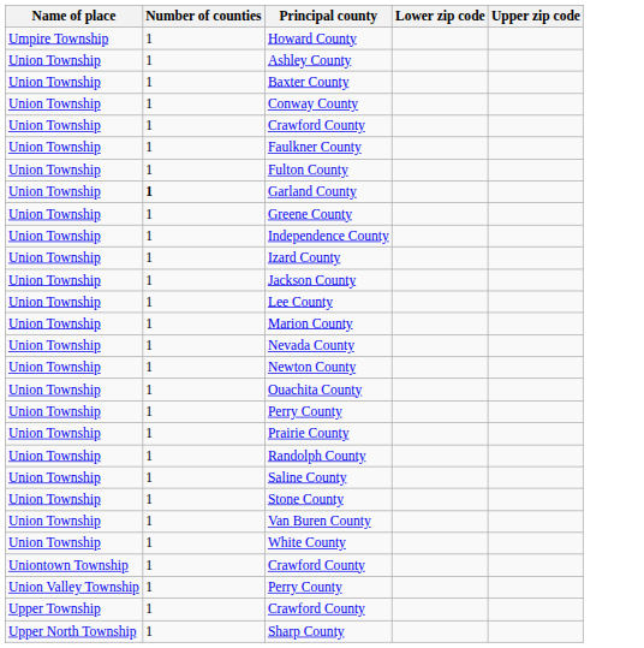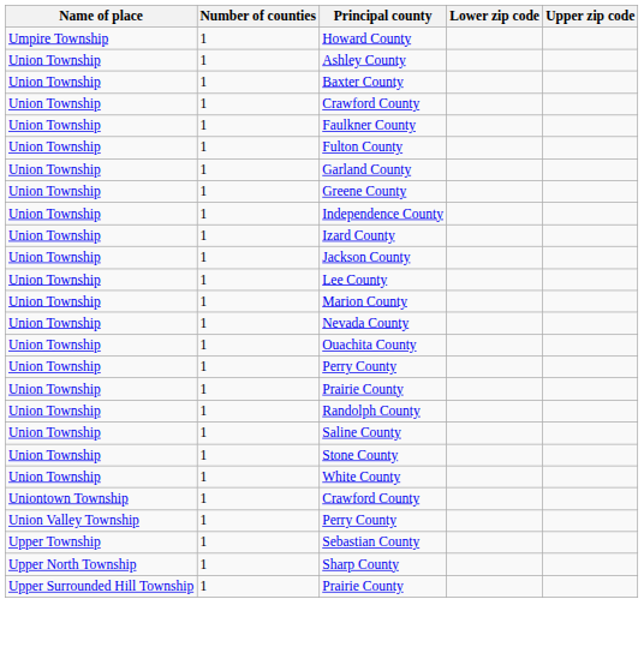 <table class="wikitable">
 <tr>
 <th>Name of place</th>
 <th>Number of counties</th>
 <th>Principal county</th>
 <th>Lower zip code</th>
 <th>Upper zip code</th>
 </tr>
 <tr>
 <td><a href='#'>Umpire Township</a></td>
 <td>1</td>
 <td><a href='#'>Howard County</a></td>
 <td> </td>
 <td> </td>
 </tr>
 <tr>
 <td><a href='#'>Union Township</a></td>
 <td>1</td>
 <td><a href='#'>Ashley County</a></td>
 <td> </td>
 <td> </td>
 </tr>
 <tr>
 <td><a href='#'>Union Township</a></td>
 <td>1</td>
 <td><a href='#'>Baxter County</a></td>
 <td> </td>
 <td> </td>
 </tr>
 <tr>
 <td><a href='#'>Union Township</a></td>
 <td>1</td>
-<td><a href='#'>Conway County</a></td>
-<td> </td>
-<td> </td>
-</tr>
-<tr>
-<td><a href='#'>Union Township</a></td>
-<td>1</td>
 <td><a href='#'>Crawford County</a></td>
 <td> </td>
 <td> </td>
 </tr>
 <tr>
 <td><a href='#'>Union Township</a></td>
 <td>1</td>
 <td><a href='#'>Faulkner County</a></td>
 <td> </td>
 <td> </td>
 </tr>
 <tr>
 <td><a href='#'>Union Township</a></td>
 <td>1</td>
 <td><a href='#'>Fulton County</a></td>
 <td> </td>
 <td> </td>
 </tr>
 <tr>
 <td><a href='#'>Union Township</a></td>
-<td><strong>1</strong></td>
+<td>1</td>
 <td><a href='#'>Garland County</a></td>
 <td> </td>
 <td> </td>
 </tr>
 <tr>
 <td><a href='#'>Union Township</a></td>
 <td>1</td>
 <td><a href='#'>Greene County</a></td>
 <td> </td>
 <td> </td>
 </tr>
 <tr>
 <td><a href='#'>Union Township</a></td>
 <td>1</td>
 <td><a href='#'>Independence County</a></td>
 <td> </td>
 <td> </td>
 </tr>
 <tr>
 <td><a href='#'>Union Township</a></td>
 <td>1</td>
 <td><a href='#'>Izard County</a></td>
 <td> </td>
 <td> </td>
 </tr>
 <tr>
 <td><a href='#'>Union Township</a></td>
 <td>1</td>
 <td><a href='#'>Jackson County</a></td>
 <td> </td>
 <td> </td>
 </tr>
 <tr>
 <td><a href='#'>Union Township</a></td>
 <td>1</td>
 <td><a href='#'>Lee County</a></td>
 <td> </td>
 <td> </td>
 </tr>
 <tr>
 <td><a href='#'>Union Township</a></td>
 <td>1</td>
 <td><a href='#'>Marion County</a></td>
 <td> </td>
 <td> </td>
 </tr>
 <tr>
 <td><a href='#'>Union Township</a></td>
 <td>1</td>
 <td><a href='#'>Nevada County</a></td>
 <td> </td>
 <td> </td>
 </tr>
 <tr>
 <td><a href='#'>Union Township</a></td>
 <td>1</td>
-<td><a href='#'>Newton County</a></td>
-<td> </td>
-<td> </td>
-</tr>
-<tr>
-<td><a href='#'>Union Township</a></td>
-<td>1</td>
 <td><a href='#'>Ouachita County</a></td>
 <td> </td>
 <td> </td>
 </tr>
 <tr>
 <td><a href='#'>Union Township</a></td>
 <td>1</td>
 <td><a href='#'>Perry County</a></td>
 <td> </td>
 <td> </td>
 </tr>
 <tr>
 <td><a href='#'>Union Township</a></td>
 <td>1</td>
 <td><a href='#'>Prairie County</a></td>
 <td> </td>
 <td> </td>
 </tr>
 <tr>
 <td><a href='#'>Union Township</a></td>
 <td>1</td>
 <td><a href='#'>Randolph County</a></td>
 <td> </td>
 <td> </td>
 </tr>
 <tr>
 <td><a href='#'>Union Township</a></td>
 <td>1</td>
 <td><a href='#'>Saline County</a></td>
 <td> </td>
 <td> </td>
 </tr>
 <tr>
 <td><a href='#'>Union Township</a></td>
 <td>1</td>
 <td><a href='#'>Stone County</a></td>
 <td> </td>
 <td> </td>
 </tr>
 <tr>
 <td><a href='#'>Union Township</a></td>
 <td>1</td>
-<td><a href='#'>Van Buren County</a></td>
-<td> </td>
-<td> </td>
-</tr>
-<tr>
-<td><a href='#'>Union Township</a></td>
-<td>1</td>
 <td><a href='#'>White County</a></td>
 <td> </td>
 <td> </td>
 </tr>
 <tr>
 <td><a href='#'>Uniontown Township</a></td>
 <td>1</td>
 <td><a href='#'>Crawford County</a></td>
 <td> </td>
 <td> </td>
 </tr>
 <tr>
 <td><a href='#'>Union Valley Township</a></td>
 <td>1</td>
 <td><a href='#'>Perry County</a></td>
 <td> </td>
 <td> </td>
 </tr>
 <tr>
 <td><a href='#'>Upper Township</a></td>
 <td>1</td>
-<td><a href='#'>Crawford County</a></td>
+<td><a href='#'>Sebastian County</a></td>
 <td> </td>
 <td> </td>
 </tr>
 <tr>
 <td><a href='#'>Upper North Township</a></td>
 <td>1</td>
 <td><a href='#'>Sharp County</a></td>
 <td> </td>
 <td> </td>
 </tr>
+<tr>
+<td><a href='#'>Upper Surrounded Hill Township</a></td>
+<td>1</td>
+<td><a href='#'>Prairie County</a></td>
+<td> </td>
+<td> </td>
+</tr>
 </table>
